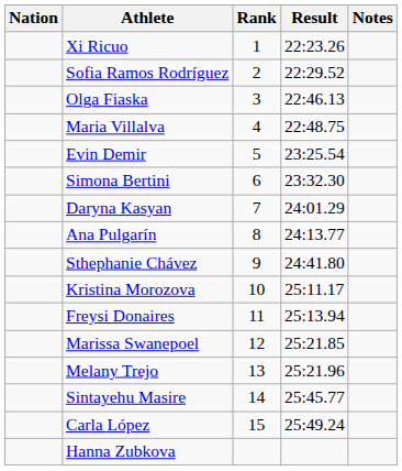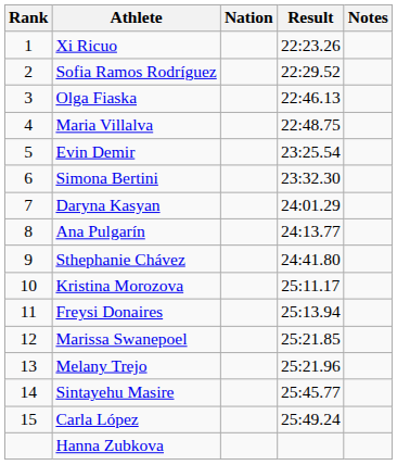 <table class="wikitable sortable" style="text-align:center">
 <tr>
+<th>Rank</th>
+<th>Athlete</th>
 <th>Nation</th>
-<th>Athlete</th>
-<th>Rank</th>
 <th>Result</th>
 <th>Notes</th>
 </tr>
 <tr>
+<td>1</td>
+<td align=left><a href='#'>Xi Ricuo</a></td>
 <td align=left></td>
-<td align=left><a href='#'>Xi Ricuo</a></td>
-<td>1</td>
 <td>22:23.26</td>
 <td></td>
 </tr>
 <tr>
+<td>2</td>
+<td align=left><a href='#'>Sofia Ramos Rodríguez</a></td>
 <td align=left></td>
-<td align=left><a href='#'>Sofia Ramos Rodríguez</a></td>
-<td>2</td>
 <td>22:29.52</td>
 <td></td>
 </tr>
 <tr>
+<td>3</td>
+<td align=left><a href='#'>Olga Fiaska</a></td>
 <td align=left></td>
-<td align=left><a href='#'>Olga Fiaska</a></td>
-<td>3</td>
 <td>22:46.13</td>
 <td></td>
 </tr>
 <tr>
+<td>4</td>
+<td align=left><a href='#'>Maria Villalva</a></td>
 <td align=left></td>
-<td align=left><a href='#'>Maria Villalva</a></td>
-<td>4</td>
 <td>22:48.75</td>
 <td></td>
 </tr>
 <tr>
+<td>5</td>
+<td align=left><a href='#'>Evin Demir</a></td>
 <td align=left></td>
-<td align=left><a href='#'>Evin Demir</a></td>
-<td>5</td>
 <td>23:25.54</td>
 <td></td>
 </tr>
 <tr>
+<td>6</td>
+<td align=left><a href='#'>Simona Bertini</a></td>
 <td align=left></td>
-<td align=left><a href='#'>Simona Bertini</a></td>
-<td>6</td>
 <td>23:32.30</td>
 <td></td>
 </tr>
 <tr>
+<td>7</td>
+<td align=left><a href='#'>Daryna Kasyan</a></td>
 <td align=left></td>
-<td align=left><a href='#'>Daryna Kasyan</a></td>
-<td>7</td>
 <td>24:01.29</td>
 <td></td>
 </tr>
 <tr>
+<td>8</td>
+<td align=left><a href='#'>Ana Pulgarín</a></td>
 <td align=left></td>
-<td align=left><a href='#'>Ana Pulgarín</a></td>
-<td>8</td>
 <td>24:13.77</td>
 <td></td>
 </tr>
 <tr>
+<td>9</td>
+<td align=left><a href='#'>Sthephanie Chávez</a></td>
 <td align=left></td>
-<td align=left><a href='#'>Sthephanie Chávez</a></td>
-<td>9</td>
 <td>24:41.80</td>
 <td></td>
 </tr>
 <tr>
+<td>10</td>
+<td align=left><a href='#'>Kristina Morozova</a></td>
 <td align=left></td>
-<td align=left><a href='#'>Kristina Morozova</a></td>
-<td>10</td>
 <td>25:11.17</td>
 <td></td>
 </tr>
 <tr>
+<td>11</td>
+<td align=left><a href='#'>Freysi Donaires</a></td>
 <td align=left></td>
-<td align=left><a href='#'>Freysi Donaires</a></td>
-<td>11</td>
 <td>25:13.94</td>
 <td></td>
 </tr>
 <tr>
+<td>12</td>
+<td align=left><a href='#'>Marissa Swanepoel</a></td>
 <td align=left></td>
-<td align=left><a href='#'>Marissa Swanepoel</a></td>
-<td>12</td>
 <td>25:21.85</td>
 <td></td>
 </tr>
 <tr>
+<td>13</td>
+<td align=left><a href='#'>Melany Trejo</a></td>
 <td align=left></td>
-<td align=left><a href='#'>Melany Trejo</a></td>
-<td>13</td>
 <td>25:21.96</td>
 <td></td>
 </tr>
 <tr>
+<td>14</td>
+<td align=left><a href='#'>Sintayehu Masire</a></td>
 <td align=left></td>
-<td align=left><a href='#'>Sintayehu Masire</a></td>
-<td>14</td>
 <td>25:45.77</td>
 <td></td>
 </tr>
 <tr>
+<td>15</td>
+<td align=left><a href='#'>Carla López</a></td>
 <td align=left></td>
-<td align=left><a href='#'>Carla López</a></td>
-<td>15</td>
 <td>25:49.24</td>
 <td></td>
 </tr>
 <tr>
+<td></td>
+<td align=left><a href='#'>Hanna Zubkova</a></td>
 <td align=left></td>
-<td align=left><a href='#'>Hanna Zubkova</a></td>
-<td></td>
 <td></td>
 <td></td>
 </tr>
 </table>
